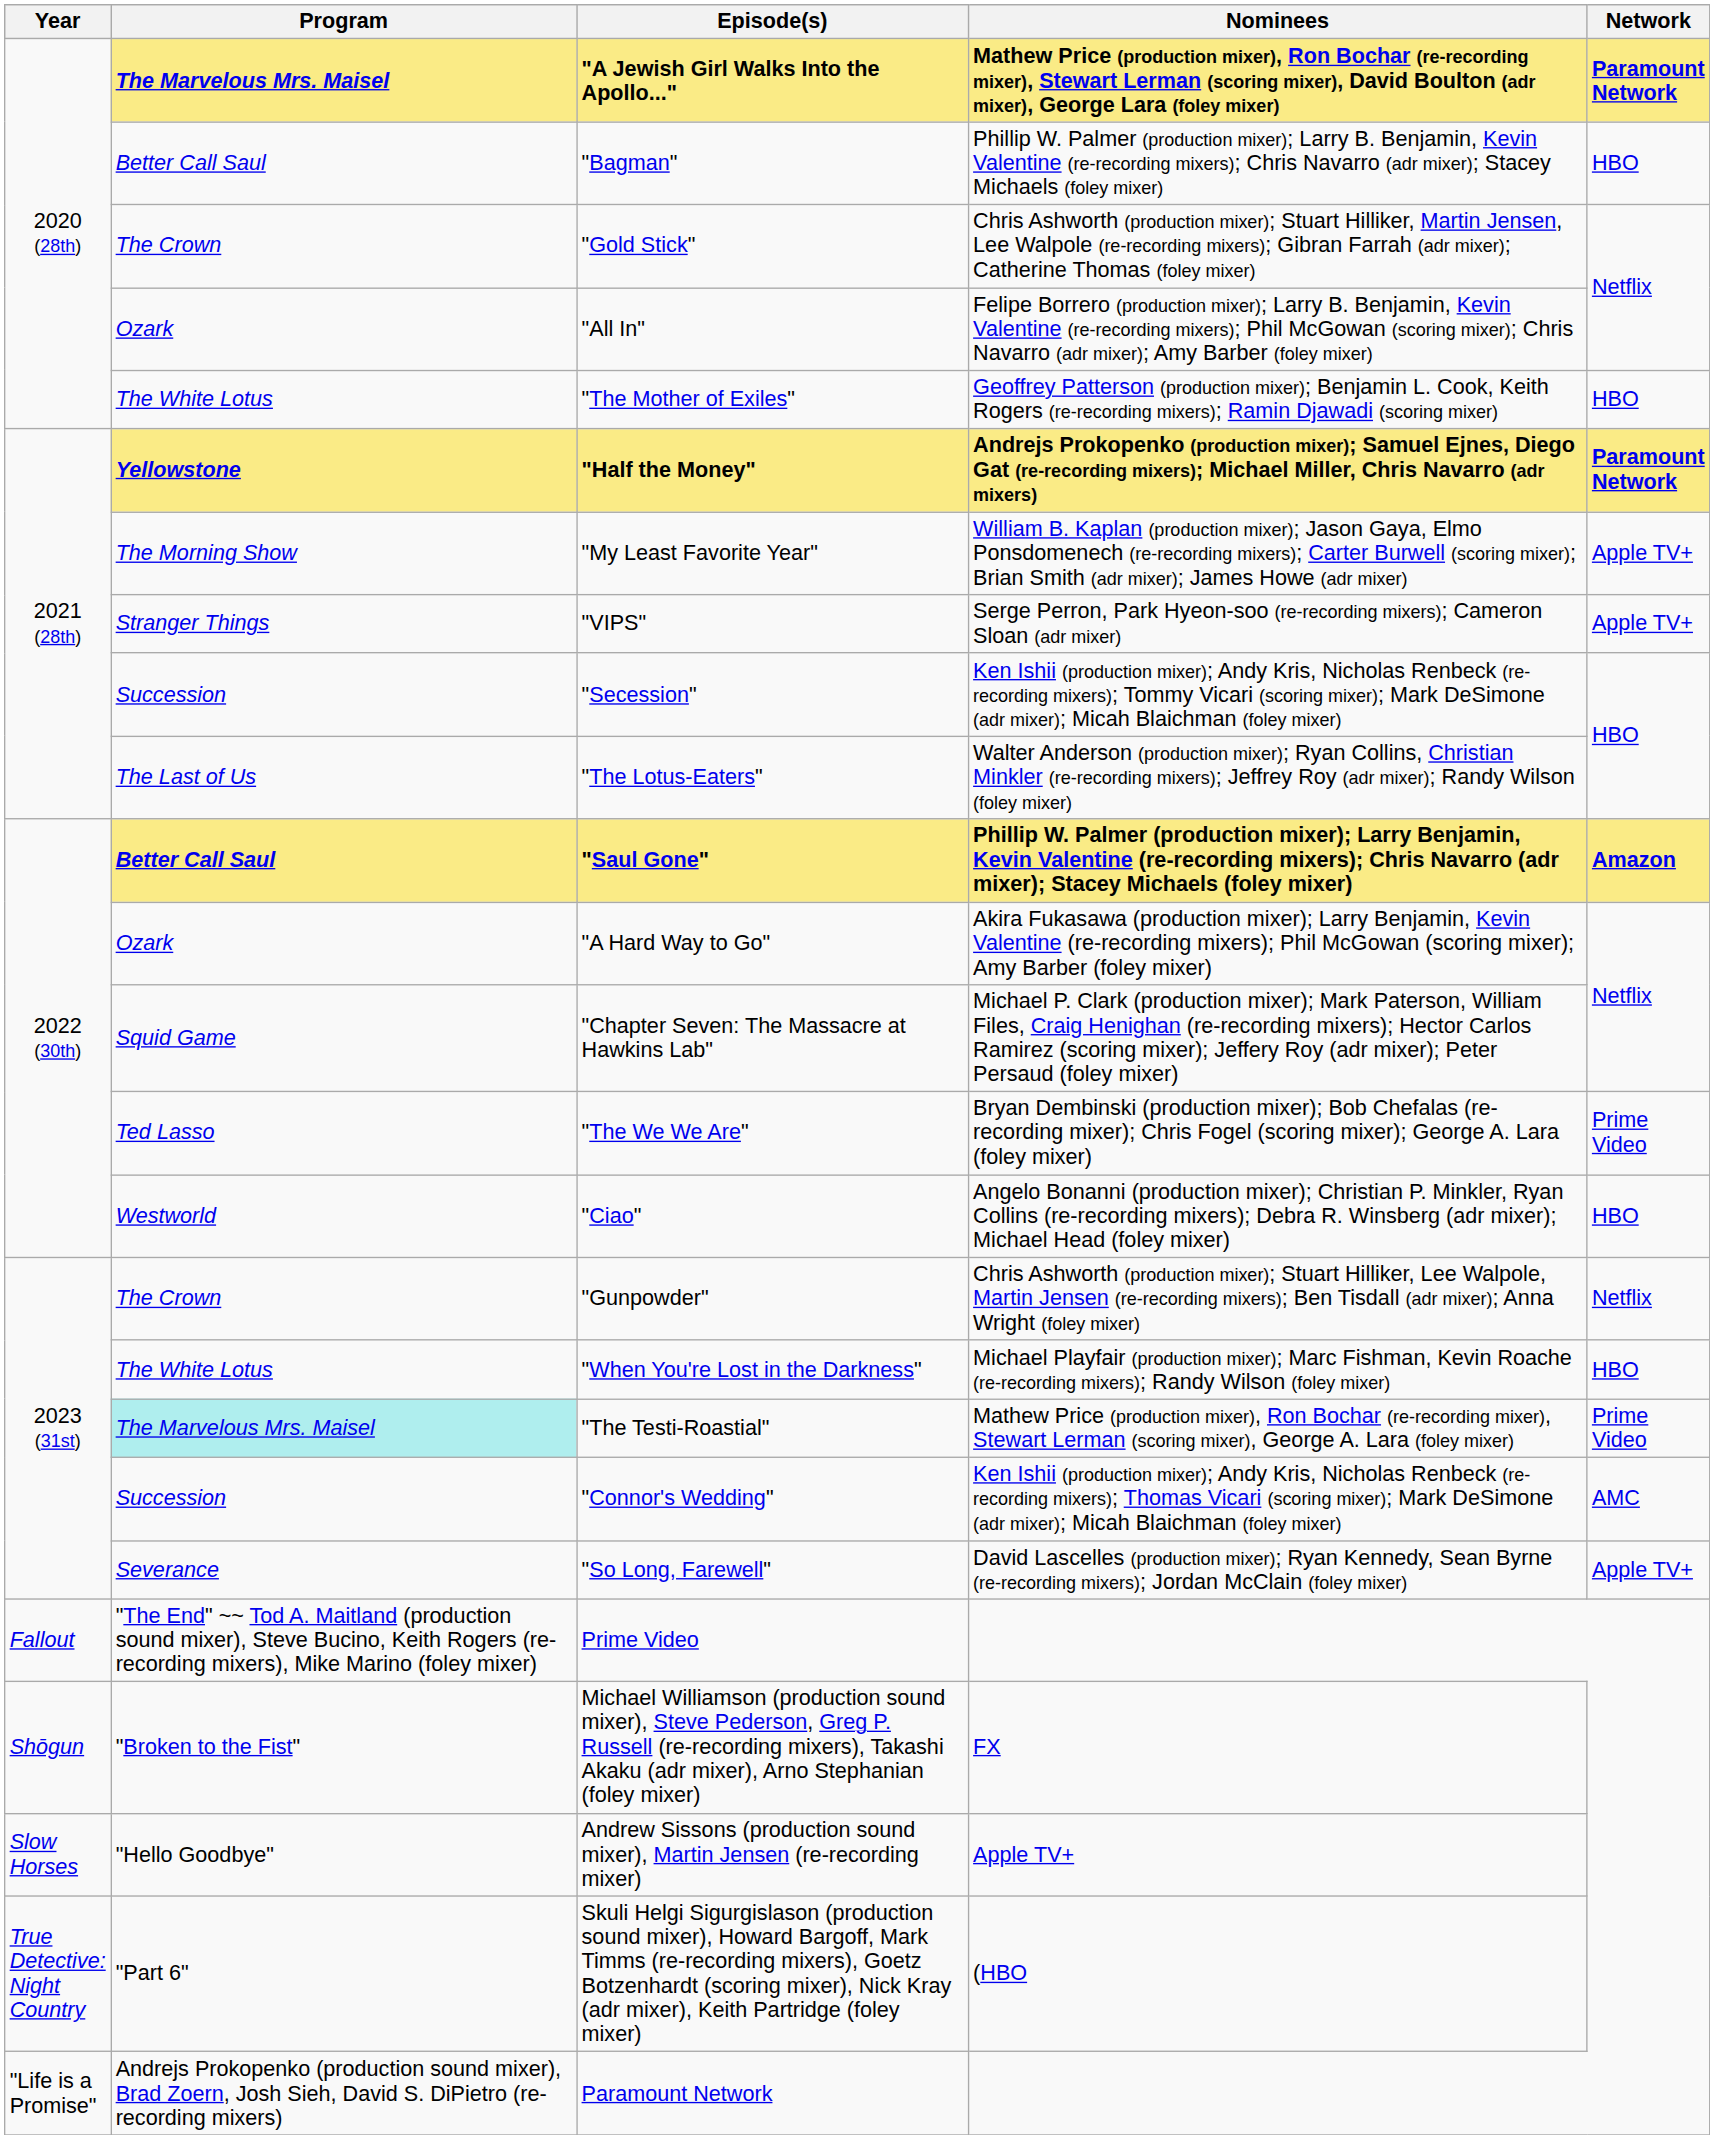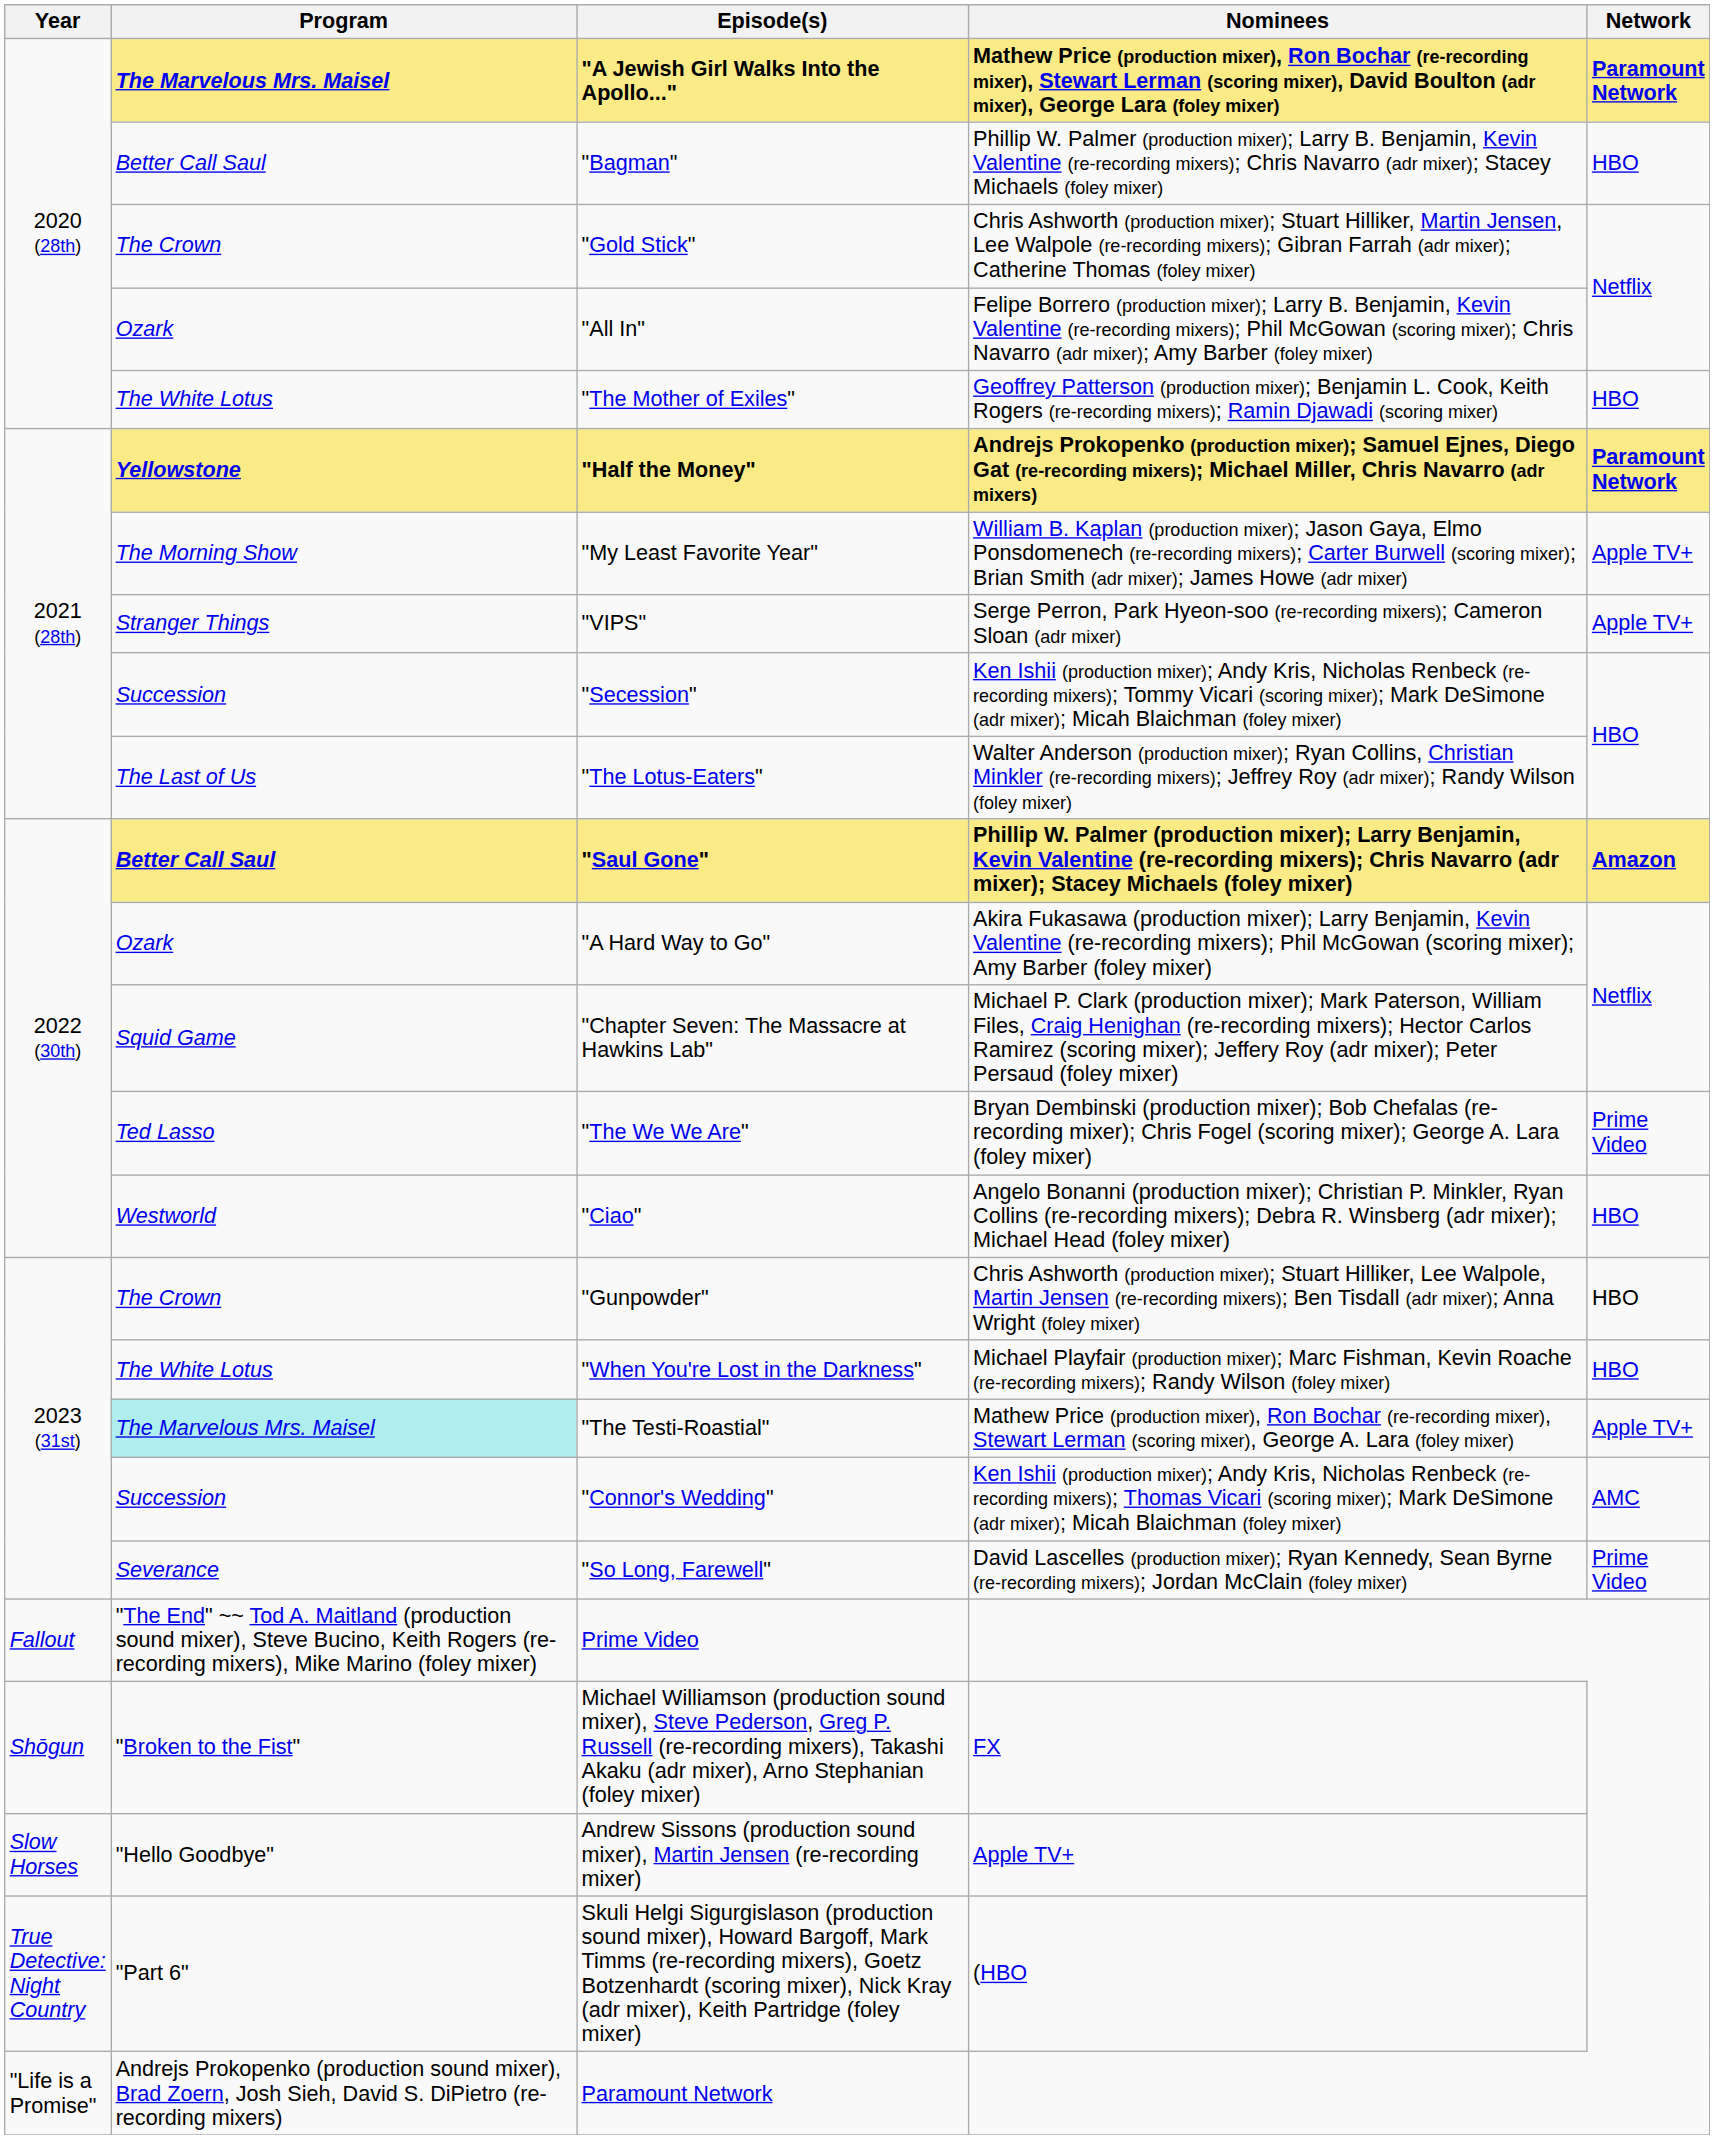 <table class="wikitable" style="width:100%">
 <tr bgcolor="#bebebe">
 <th width="5%">Year</th>
 <th width="30%">Program</th>
 <th width="25%">Episode(s)</th>
 <th width="40%">Nominees</th>
 <th width="5%">Network</th>
 </tr>
 <tr>
 <td rowspan="5" style="text-align:center;">2020<br><small>(<a href='#'>28th</a>)</small><br></td>
 <td style="background:#FAEB86;"><strong><em><a href='#'>The Marvelous Mrs. Maisel</a></em></strong></td>
 <td style="background:#FAEB86;"><strong>"A Jewish Girl Walks Into the Apollo..."</strong></td>
 <td style="background:#FAEB86;"><strong>Mathew Price <small>(production mixer)</small>, <a href='#'>Ron Bochar</a> <small>(re-recording mixer)</small>, <a href='#'>Stewart Lerman</a> <small>(scoring mixer)</small>, David Boulton <small>(adr mixer)</small>, George Lara <small>(foley mixer)</small></strong></td>
 <td style="background:#FAEB86;"><strong><a href='#'>Paramount Network</a></strong></td>
 </tr>
 <tr>
 <td><em><a href='#'>Better Call Saul</a></em></td>
 <td>"<a href='#'>Bagman</a>"</td>
 <td>Phillip W. Palmer <small>(production mixer)</small>; Larry B. Benjamin, <a href='#'>Kevin Valentine</a> <small>(re-recording mixers)</small>; Chris Navarro <small>(adr mixer)</small>; Stacey Michaels <small>(foley mixer)</small></td>
 <td><a href='#'>HBO</a></td>
 </tr>
 <tr>
 <td><em><a href='#'>The Crown</a></em></td>
 <td>"<a href='#'>Gold Stick</a>"</td>
 <td>Chris Ashworth <small>(production mixer)</small>; Stuart Hilliker, <a href='#'>Martin Jensen</a>, Lee Walpole <small>(re-recording mixers)</small>; Gibran Farrah <small>(adr mixer)</small>; Catherine Thomas <small>(foley mixer)</small></td>
 <td rowspan="2"><a href='#'>Netflix</a></td>
 </tr>
 <tr>
 <td><em><a href='#'>Ozark</a></em></td>
 <td>"All In"</td>
 <td>Felipe Borrero <small>(production mixer)</small>; Larry B. Benjamin, <a href='#'>Kevin Valentine</a> <small>(re-recording mixers)</small>; Phil McGowan <small>(scoring mixer)</small>; Chris Navarro <small>(adr mixer)</small>; Amy Barber <small>(foley mixer)</small></td>
 </tr>
 <tr>
 <td><em><a href='#'>The White Lotus</a></em></td>
 <td>"<a href='#'>The Mother of Exiles</a>"</td>
 <td><a href='#'>Geoffrey Patterson</a> <small>(production mixer)</small>; Benjamin L. Cook, Keith Rogers <small>(re-recording mixers)</small>; <a href='#'>Ramin Djawadi</a> <small>(scoring mixer)</small></td>
 <td><a href='#'>HBO</a></td>
 </tr>
 <tr>
 <td rowspan="5" style="text-align:center;">2021<br><small>(<a href='#'>28th</a>)</small><br></td>
 <td style="background:#FAEB86;"><strong><em><a href='#'>Yellowstone</a></em></strong></td>
 <td style="background:#FAEB86;"><strong>"Half the Money"</strong></td>
 <td style="background:#FAEB86;"><strong>Andrejs Prokopenko <small>(production mixer)</small>; Samuel Ejnes, Diego Gat <small>(re-recording mixers)</small>; Michael Miller, Chris Navarro <small>(adr mixers)</small></strong></td>
 <td style="background:#FAEB86;"><strong><a href='#'>Paramount Network</a></strong></td>
 </tr>
 <tr>
 <td><em><a href='#'>The Morning Show</a></em></td>
 <td>"My Least Favorite Year"</td>
 <td><a href='#'>William B. Kaplan</a> <small>(production mixer)</small>; Jason Gaya, Elmo Ponsdomenech <small>(re-recording mixers)</small>; <a href='#'>Carter Burwell</a> <small>(scoring mixer)</small>; Brian Smith <small>(adr mixer)</small>; James Howe <small>(adr mixer)</small></td>
 <td><a href='#'>Apple TV+</a></td>
 </tr>
 <tr>
 <td><em><a href='#'>Stranger Things</a></em></td>
 <td>"VIPS"</td>
 <td>Serge Perron, Park Hyeon-soo <small>(re-recording mixers)</small>; Cameron Sloan <small>(adr mixer)</small></td>
 <td><a href='#'>Apple TV+</a></td>
 </tr>
 <tr>
 <td><em><a href='#'>Succession</a></em></td>
 <td>"<a href='#'>Secession</a>"</td>
 <td><a href='#'>Ken Ishii</a> <small>(production mixer)</small>; Andy Kris, Nicholas Renbeck <small>(re-recording mixers)</small>; Tommy Vicari <small>(scoring mixer)</small>; Mark DeSimone <small>(adr mixer)</small>; Micah Blaichman <small>(foley mixer)</small></td>
 <td rowspan="2"><a href='#'>HBO</a></td>
 </tr>
 <tr>
 <td><em><a href='#'>The Last of Us</a></em></td>
 <td>"<a href='#'>The Lotus-Eaters</a>"</td>
 <td>Walter Anderson <small>(production mixer)</small>; Ryan Collins, <a href='#'>Christian Minkler</a> <small>(re-recording mixers)</small>; Jeffrey Roy <small>(adr mixer)</small>; Randy Wilson <small>(foley mixer)</small></td>
 </tr>
 <tr>
 <td rowspan="5" style="text-align:center;">2022 <br><small>(<a href='#'>30th</a>)</small><br></td>
 <td style="background:#FAEB86;"><strong><em><a href='#'>Better Call Saul</a></em></strong></td>
 <td style="background:#FAEB86;"><strong>"<a href='#'>Saul Gone</a>"</strong></td>
 <td style="background:#FAEB86;"><strong>Phillip W. Palmer (production mixer); Larry Benjamin, <a href='#'>Kevin Valentine</a> (re-recording mixers); Chris Navarro (adr mixer); Stacey Michaels (foley mixer)</strong></td>
 <td style="background:#FAEB86;"><strong><a href='#'>Amazon</a></strong></td>
 </tr>
 <tr>
 <td><em><a href='#'>Ozark</a></em></td>
 <td>"A Hard Way to Go"</td>
 <td>Akira Fukasawa (production mixer); Larry Benjamin, <a href='#'>Kevin Valentine</a> (re-recording mixers); Phil McGowan (scoring mixer); Amy Barber (foley mixer)</td>
 <td rowspan="2"><a href='#'>Netflix</a></td>
 </tr>
 <tr>
 <td><em><a href='#'>Squid Game</a></em></td>
 <td>"Chapter Seven: The Massacre at Hawkins Lab"</td>
 <td>Michael P. Clark (production mixer); Mark Paterson, William Files, <a href='#'>Craig Henighan</a> (re-recording mixers); Hector Carlos Ramirez (scoring mixer); Jeffery Roy (adr mixer); Peter Persaud (foley mixer)</td>
 </tr>
 <tr>
 <td><em><a href='#'>Ted Lasso</a></em></td>
 <td>"<a href='#'>The We We Are</a>"</td>
 <td>Bryan Dembinski (production mixer); Bob Chefalas (re-recording mixer); Chris Fogel (scoring mixer); George A. Lara (foley mixer)</td>
 <td><a href='#'>Prime Video</a></td>
 </tr>
 <tr>
 <td><em><a href='#'>Westworld</a></em></td>
 <td>"<a href='#'>Ciao</a>"</td>
 <td>Angelo Bonanni (production mixer); Christian P. Minkler, Ryan Collins (re-recording mixers); Debra R. Winsberg (adr mixer); Michael Head (foley mixer)</td>
 <td><a href='#'>HBO</a></td>
 </tr>
 <tr>
 <td rowspan="5" style="text-align:center;">2023 <br><small>(<a href='#'>31st</a>)</small><br></td>
 <td><em><a href='#'>The Crown</a></em></td>
 <td>"Gunpowder"</td>
 <td>Chris Ashworth <small>(production mixer)</small>; Stuart Hilliker, Lee Walpole, <a href='#'>Martin Jensen</a> <small>(re-recording mixers)</small>; Ben Tisdall <small>(adr mixer)</small>; Anna Wright <small>(foley mixer)</small></td>
-<td><a href='#'>Netflix</a></td>
+<td>HBO</td>
 </tr>
 <tr>
 <td><em><a href='#'>The White Lotus</a></em></td>
 <td>"<a href='#'>When You're Lost in the Darkness</a>"</td>
 <td>Michael Playfair <small>(production mixer)</small>; Marc Fishman, Kevin Roache <small>(re-recording mixers)</small>; Randy Wilson <small>(foley mixer)</small></td>
 <td><a href='#'>HBO</a></td>
 </tr>
 <tr>
 <td style="background: paleturquoise;"><em><a href='#'>The Marvelous Mrs. Maisel</a></em></td>
 <td>"The Testi-Roastial"</td>
 <td>Mathew Price <small>(production mixer)</small>, <a href='#'>Ron Bochar</a> <small>(re-recording mixer)</small>, <a href='#'>Stewart Lerman</a> <small>(scoring mixer)</small>, George A. Lara <small>(foley mixer)</small></td>
-<td><a href='#'>Prime Video</a></td>
+<td><a href='#'>Apple TV+</a></td>
 </tr>
 <tr>
 <td><em><a href='#'>Succession</a></em></td>
 <td>"<a href='#'>Connor's Wedding</a>"</td>
 <td><a href='#'>Ken Ishii</a> <small>(production mixer)</small>; Andy Kris, Nicholas Renbeck <small>(re-recording mixers)</small>; <a href='#'>Thomas Vicari</a> <small>(scoring mixer)</small>; Mark DeSimone <small>(adr mixer)</small>; Micah Blaichman <small>(foley mixer)</small></td>
 <td><a href='#'>AMC</a></td>
 </tr>
 <tr>
 <td><em><a href='#'>Severance</a></em></td>
 <td>"<a href='#'>So Long, Farewell</a>"</td>
 <td>David Lascelles <small>(production mixer)</small>; Ryan Kennedy, Sean Byrne <small>(re-recording mixers)</small>; Jordan McClain <small>(foley mixer)</small></td>
-<td><a href='#'>Apple TV+</a></td>
+<td><a href='#'>Prime Video</a></td>
 </tr>
 <tr>
 <td><em><a href='#'>Fallout</a></em></td>
 <td>"<a href='#'>The End</a>" ~~ <a href='#'>Tod A. Maitland</a> (production sound mixer), Steve Bucino, Keith Rogers (re-recording mixers), Mike Marino (foley mixer)</td>
 <td><a href='#'>Prime Video</a></td>
 </tr>
 <tr>
 <td><em><a href='#'>Shōgun</a></em></td>
 <td>"<a href='#'>Broken to the Fist</a>"</td>
 <td>Michael Williamson (production sound mixer), <a href='#'>Steve Pederson</a>, <a href='#'>Greg P. Russell</a> (re-recording mixers), Takashi Akaku (adr mixer), Arno Stephanian (foley mixer)</td>
 <td><a href='#'>FX</a></td>
 </tr>
 <tr>
 <td><em><a href='#'>Slow Horses</a></em></td>
 <td>"Hello Goodbye"</td>
 <td>Andrew Sissons (production sound mixer), <a href='#'>Martin Jensen</a> (re-recording mixer)</td>
 <td><a href='#'>Apple TV+</a></td>
 </tr>
 <tr>
 <td><em><a href='#'>True Detective: Night Country</a></em></td>
 <td>"Part 6"</td>
 <td>Skuli Helgi Sigurgislason (production sound mixer), Howard Bargoff, Mark Timms (re-recording mixers), Goetz Botzenhardt (scoring mixer), Nick Kray (adr mixer), Keith Partridge (foley mixer)</td>
 <td>(<a href='#'>HBO</a></td>
 </tr>
 <tr>
 <td>"Life is a Promise"</td>
 <td>Andrejs Prokopenko (production sound mixer), <a href='#'>Brad Zoern</a>, Josh Sieh, David S. DiPietro (re-recording mixers)</td>
 <td><a href='#'>Paramount Network</a></td>
 </tr>
 </table>
